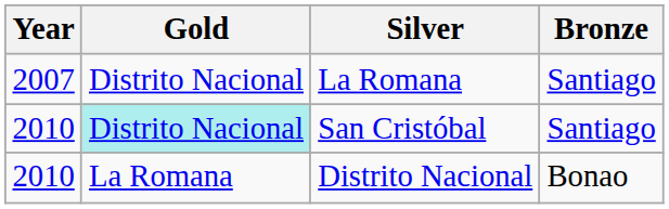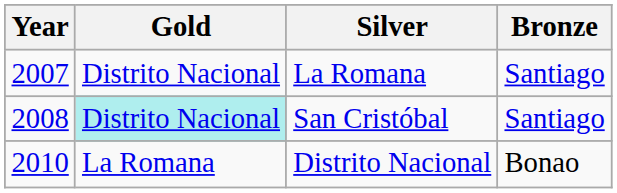 <table class="wikitable">
 <tr>
 <th>Year</th>
 <th>Gold</th>
 <th>Silver</th>
 <th>Bronze</th>
 </tr>
 <tr>
 <td><a href='#'>2007</a></td>
 <td><a href='#'>Distrito Nacional</a></td>
 <td><a href='#'>La Romana</a></td>
 <td><a href='#'>Santiago</a></td>
 </tr>
 <tr>
-<td><a href='#'>2010</a></td>
+<td><a href='#'>2008</a></td>
 <td style="background: paleturquoise;"><a href='#'>Distrito Nacional</a></td>
 <td><a href='#'>San Cristóbal</a></td>
 <td><a href='#'>Santiago</a></td>
 </tr>
 <tr>
 <td><a href='#'>2010</a></td>
 <td><a href='#'>La Romana</a></td>
 <td><a href='#'>Distrito Nacional</a></td>
 <td>Bonao</td>
 </tr>
 </table>
